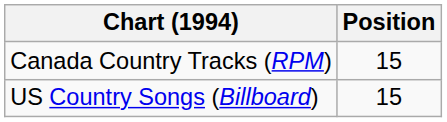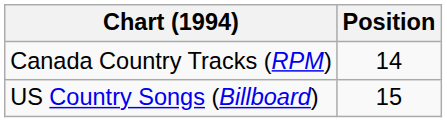 <table class="wikitable sortable">
 <tr>
 <th scope="col">Chart (1994)</th>
 <th scope="col">Position</th>
 </tr>
 <tr>
 <td>Canada Country Tracks (<em><a href='#'>RPM</a></em>)</td>
-<td align="center">15</td>
+<td align="center">14</td>
 </tr>
 <tr>
 <td>US <a href='#'>Country Songs</a> (<em><a href='#'>Billboard</a></em>)</td>
 <td align="center">15</td>
 </tr>
 </table>
